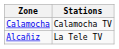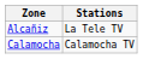 <table class="wikitable">
 <tr>
 <th>Zone</th>
 <th>Stations</th>
 </tr>
 <tr>
+<td><a href='#'>Alcañiz</a></td>
+<td>La Tele TV</td>
+</tr>
+<tr>
 <td><a href='#'>Calamocha</a></td>
 <td>Calamocha TV</td>
 </tr>
-<tr>
-<td><a href='#'>Alcañiz</a></td>
-<td>La Tele TV</td>
-</tr>
 </table>
